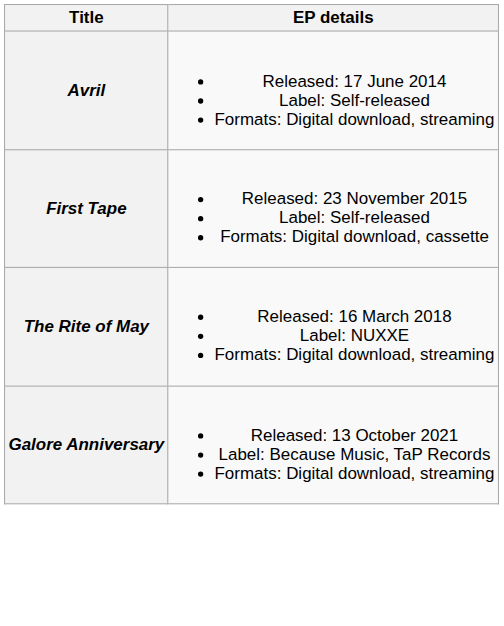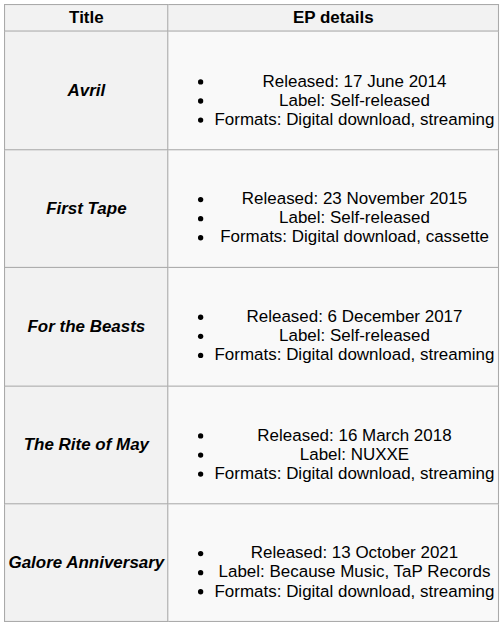 <table class="wikitable plainrowheaders" style="text-align:center;">
 <tr>
 <th scope="col">Title</th>
 <th scope="col">EP details</th>
 </tr>
 <tr>
 <th scope="row"><em>Avril</em><br></th>
 <td><br><ul><li>Released: 17 June 2014</li><li>Label: Self-released</li><li>Formats: Digital download, streaming</li></ul></td>
 </tr>
 <tr>
 <th scope="row"><em>First Tape</em></th>
 <td><br><ul><li>Released: 23 November 2015</li><li>Label: Self-released</li><li>Formats: Digital download, cassette</li></ul></td>
 </tr>
 <tr>
+<th scope="row"><em>For the Beasts</em><br></th>
+<td><br><ul><li>Released: 6 December 2017</li><li>Label: Self-released</li><li>Formats: Digital download, streaming</li></ul></td>
+</tr>
+<tr>
 <th scope="row"><em>The Rite of May</em></th>
 <td><br><ul><li>Released: 16 March 2018</li><li>Label: NUXXE</li><li>Formats: Digital download, streaming</li></ul></td>
 </tr>
 <tr>
 <th scope="row"><em>Galore Anniversary</em></th>
 <td><br><ul><li>Released: 13 October 2021</li><li>Label: Because Music, TaP Records</li><li>Formats: Digital download, streaming</li></ul></td>
 </tr>
 </table>
